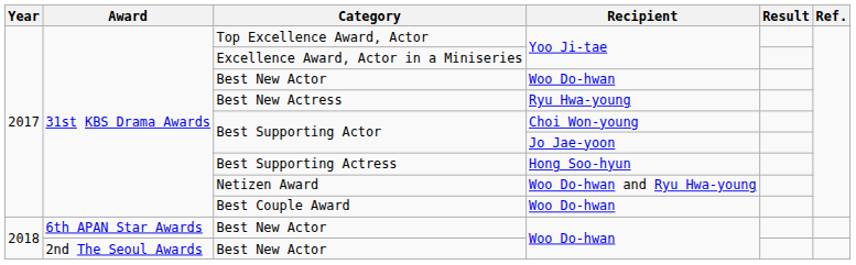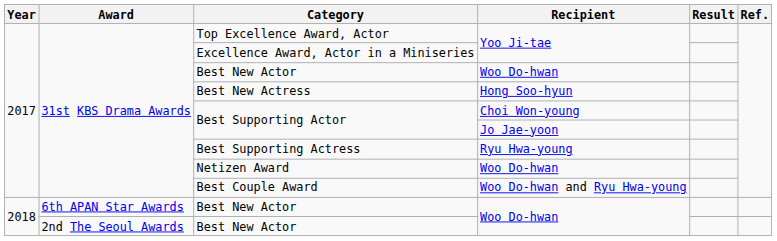 <table class="wikitable">
 <tr>
 <th>Year</th>
 <th>Award</th>
 <th>Category</th>
 <th>Recipient</th>
 <th>Result</th>
 <th>Ref.</th>
 </tr>
 <tr>
 <td rowspan="9">2017</td>
 <td rowspan="9"><a href='#'>31st</a> <a href='#'>KBS Drama Awards</a></td>
 <td>Top Excellence Award, Actor</td>
 <td rowspan="2"><a href='#'>Yoo Ji-tae</a></td>
 <td></td>
 <td rowspan="9"></td>
 </tr>
 <tr>
 <td>Excellence Award, Actor in a Miniseries</td>
 <td></td>
 </tr>
 <tr>
 <td>Best New Actor</td>
 <td><a href='#'>Woo Do-hwan</a></td>
 <td></td>
 </tr>
 <tr>
 <td>Best New Actress</td>
-<td><a href='#'>Ryu Hwa-young</a></td>
+<td><a href='#'>Hong Soo-hyun</a></td>
 <td></td>
 </tr>
 <tr>
 <td rowspan="2">Best Supporting Actor</td>
 <td><a href='#'>Choi Won-young</a></td>
 <td></td>
 </tr>
 <tr>
 <td><a href='#'>Jo Jae-yoon</a></td>
 <td></td>
 </tr>
 <tr>
 <td>Best Supporting Actress</td>
-<td><a href='#'>Hong Soo-hyun</a></td>
+<td><a href='#'>Ryu Hwa-young</a></td>
 <td></td>
 </tr>
 <tr>
 <td>Netizen Award</td>
-<td><a href='#'>Woo Do-hwan</a> and <a href='#'>Ryu Hwa-young</a></td>
+<td><a href='#'>Woo Do-hwan</a></td>
 <td></td>
 </tr>
 <tr>
 <td>Best Couple Award</td>
-<td><a href='#'>Woo Do-hwan</a></td>
+<td><a href='#'>Woo Do-hwan</a> and <a href='#'>Ryu Hwa-young</a></td>
 <td></td>
 </tr>
 <tr>
 <td rowspan=2>2018</td>
 <td><a href='#'>6th APAN Star Awards</a></td>
 <td>Best New Actor</td>
 <td rowspan=2><a href='#'>Woo Do-hwan</a></td>
 <td></td>
 <td></td>
 </tr>
 <tr>
 <td>2nd <a href='#'>The Seoul Awards</a></td>
 <td>Best New Actor</td>
 <td></td>
 <td></td>
 </tr>
 </table>
